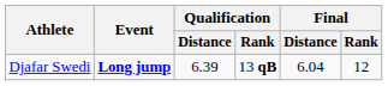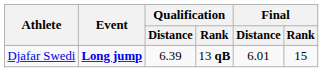 <table class="wikitable" style="font-size:90%">
 <tr>
 <th rowspan=2>Athlete</th>
 <th rowspan=2>Event</th>
 <th colspan=2>Qualification</th>
 <th colspan=2>Final</th>
 </tr>
 <tr style="font-size:95%">
 <th>Distance</th>
 <th>Rank</th>
 <th>Distance</th>
 <th>Rank</th>
 </tr>
 <tr align=center>
 <td align=left><a href='#'>Djafar Swedi</a></td>
 <td align=left><strong><a href='#'>Long jump</a></strong></td>
 <td>6.39</td>
 <td>13 <strong>qB</strong></td>
-<td>6.04</td>
-<td>12</td>
+<td>6.01</td>
+<td>15</td>
 </tr>
 </table>
